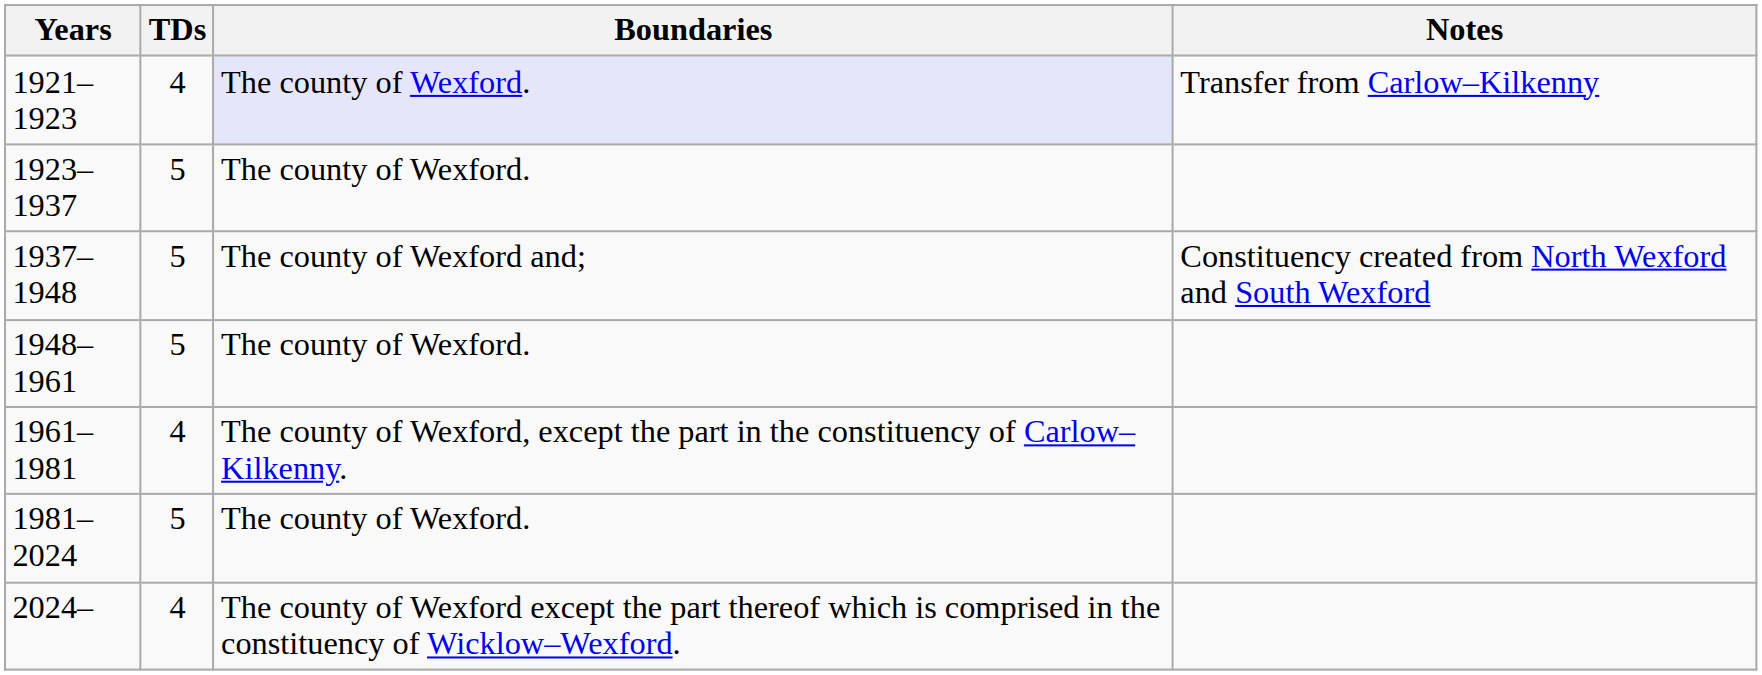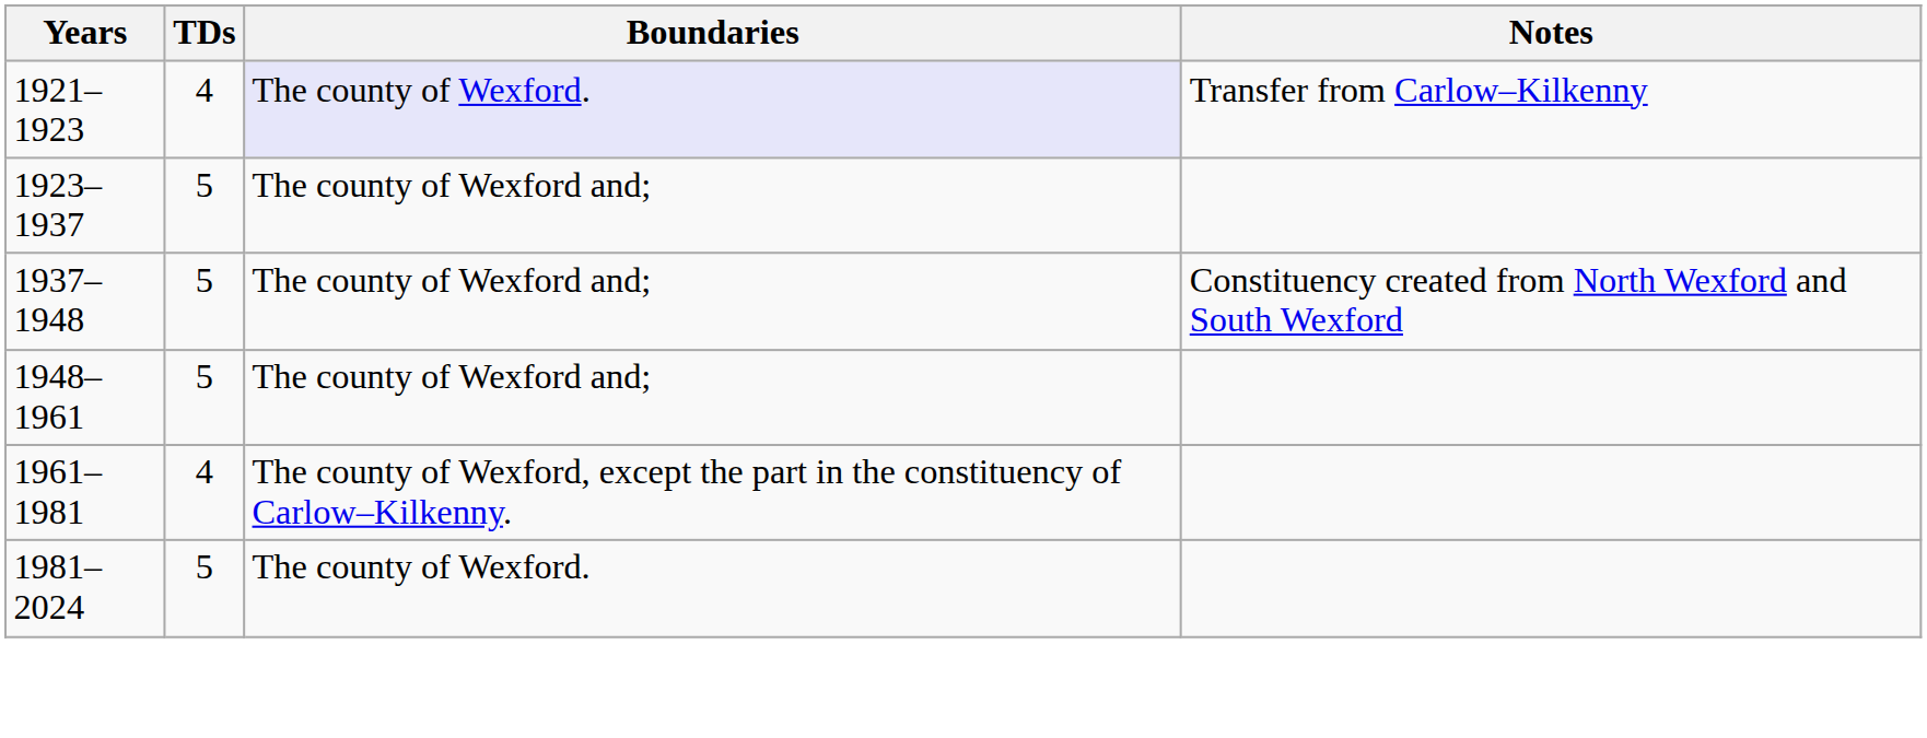 <table class="wikitable">
 <tr bgcolor="green">
 </tr>
 <tr>
 <th>Years</th>
 <th>TDs</th>
 <th>Boundaries</th>
 <th>Notes</th>
 </tr>
 <tr valign="top">
 <td>1921–1923</td>
 <td align="center">4</td>
 <td style="background: lavender;">The county of <a href='#'>Wexford</a>.</td>
 <td>Transfer from <a href='#'>Carlow–Kilkenny</a></td>
 </tr>
 <tr valign="top">
 <td>1923–1937</td>
 <td align="center">5</td>
-<td>The county of Wexford.</td>
+<td>The county of Wexford and;<br><br></td>
 <td></td>
 </tr>
 <tr valign="top">
 <td>1937–1948</td>
 <td align="center">5</td>
 <td>The county of Wexford and;<br><br></td>
 <td>Constituency created from <a href='#'>North Wexford</a> and <a href='#'>South Wexford</a></td>
 </tr>
 <tr valign="top">
 <td>1948–1961</td>
 <td align="center">5</td>
-<td>The county of Wexford.</td>
+<td>The county of Wexford and;<br><br></td>
 <td></td>
 </tr>
 <tr valign="top">
 <td>1961–1981</td>
 <td align="center">4</td>
 <td>The county of Wexford, except the part in the constituency of <a href='#'>Carlow–Kilkenny</a>.</td>
 <td></td>
 </tr>
 <tr valign="top">
 <td>1981–2024</td>
 <td align="center">5</td>
 <td>The county of Wexford.</td>
 </tr>
-<tr valign="top">
-<td>2024–</td>
-<td align="center">4</td>
-<td>The county of Wexford except the part thereof which is comprised in the constituency of <a href='#'>Wicklow–Wexford</a>.</td>
-<td></td>
-</tr>
 </table>
